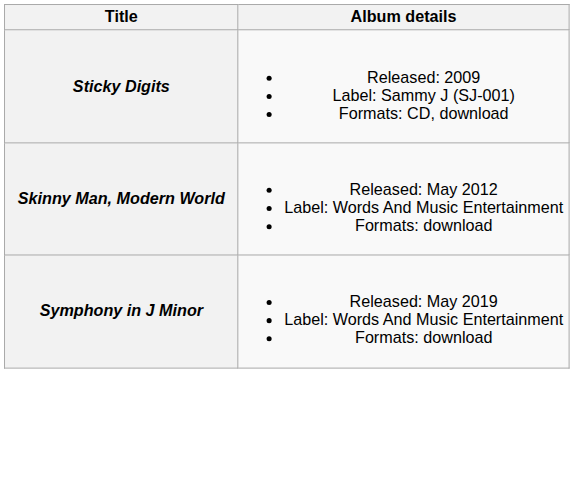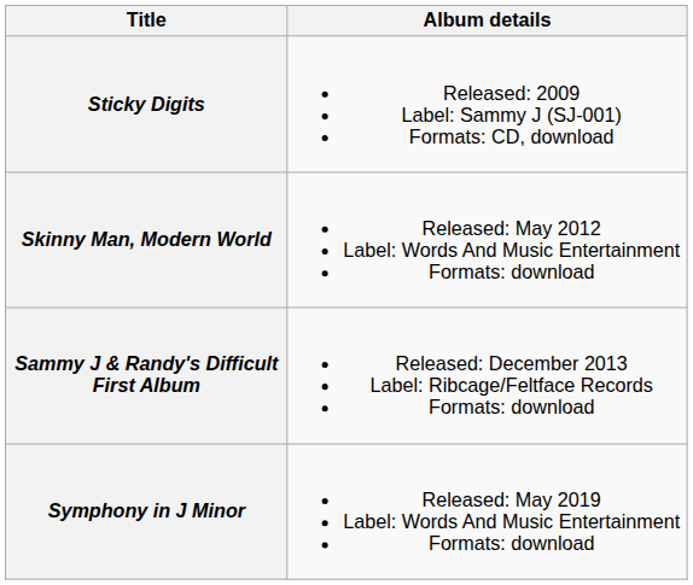 <table class="wikitable plainrowheaders" style="text-align:center;">
 <tr>
 <th scope="col" rowspan="1" style="width:14em;">Title</th>
 <th scope="col" rowspan="1" style="width:20em;">Album details</th>
 </tr>
 <tr>
 <th scope="row"><em>Sticky Digits</em></th>
 <td><br><ul><li>Released: 2009</li><li>Label: Sammy J (SJ-001)</li><li>Formats: CD, download</li></ul></td>
 </tr>
 <tr>
 <th scope="row"><em>Skinny Man, Modern World</em></th>
 <td><br><ul><li>Released: May 2012</li><li>Label: Words And Music Entertainment</li><li>Formats: download</li></ul></td>
 </tr>
 <tr>
+<th scope="row"><em>Sammy J & Randy's Difficult First Album</em></th>
+<td><br><ul><li>Released: December 2013</li><li>Label: Ribcage/Feltface Records</li><li>Formats: download</li></ul></td>
+</tr>
+<tr>
 <th scope="row"><em>Symphony in J Minor</em></th>
 <td><br><ul><li>Released: May 2019</li><li>Label: Words And Music Entertainment</li><li>Formats: download</li></ul></td>
 </tr>
 </table>
